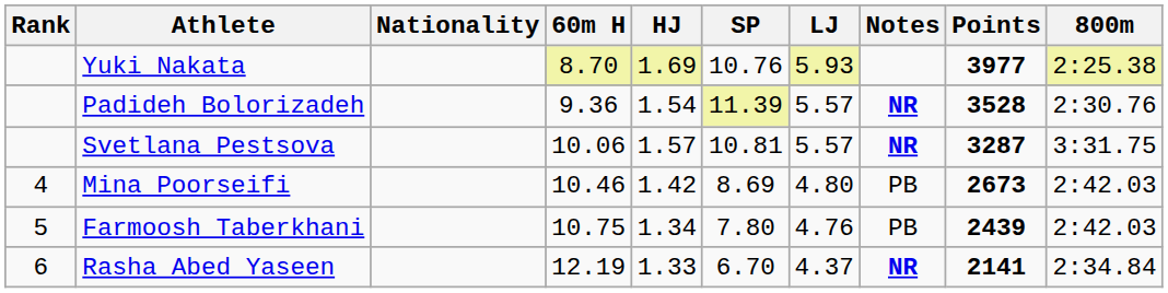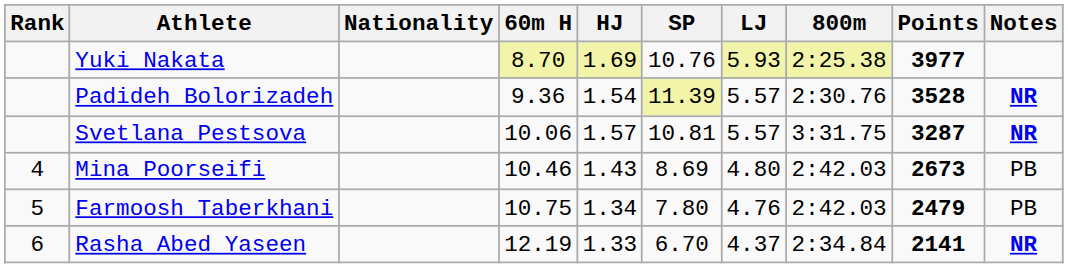 <table class="wikitable sortable" style=" text-align:center">
 <tr>
 <th>Rank</th>
 <th>Athlete</th>
 <th>Nationality</th>
 <th>60m H</th>
 <th>HJ</th>
 <th>SP</th>
 <th>LJ</th>
+<th>800m</th>
+<th>Points</th>
 <th>Notes</th>
-<th>Points</th>
-<th>800m</th>
 </tr>
 <tr>
 <td></td>
 <td style="text-align:left;"><a href='#'>Yuki Nakata</a></td>
 <td style="text-align:left;"></td>
 <td bgcolor=#F2F5A9>8.70</td>
 <td bgcolor=#F2F5A9>1.69</td>
 <td>10.76</td>
 <td bgcolor=#F2F5A9>5.93</td>
+<td bgcolor=#F2F5A9>2:25.38</td>
+<td><strong>3977</strong></td>
 <td></td>
-<td><strong>3977</strong></td>
-<td bgcolor=#F2F5A9>2:25.38</td>
 </tr>
 <tr>
 <td></td>
 <td style="text-align:left;"><a href='#'>Padideh Bolorizadeh</a></td>
 <td style="text-align:left;"></td>
 <td>9.36</td>
 <td>1.54</td>
 <td bgcolor=#F2F5A9>11.39</td>
 <td>5.57</td>
+<td>2:30.76</td>
+<td><strong>3528</strong></td>
 <td><strong><a href='#'>NR</a></strong></td>
-<td><strong>3528</strong></td>
-<td>2:30.76</td>
 </tr>
 <tr>
 <td></td>
 <td style="text-align:left;"><a href='#'>Svetlana Pestsova</a></td>
 <td style="text-align:left;"></td>
 <td>10.06</td>
 <td>1.57</td>
 <td>10.81</td>
 <td>5.57</td>
+<td>3:31.75</td>
+<td><strong>3287</strong></td>
 <td><strong><a href='#'>NR</a></strong></td>
-<td><strong>3287</strong></td>
-<td>3:31.75</td>
 </tr>
 <tr>
 <td>4</td>
 <td style="text-align:left;"><a href='#'>Mina Poorseifi</a></td>
 <td style="text-align:left;"></td>
 <td>10.46</td>
-<td>1.42</td>
+<td>1.43</td>
 <td>8.69</td>
 <td>4.80</td>
+<td>2:42.03</td>
+<td><strong>2673</strong></td>
 <td>PB</td>
-<td><strong>2673</strong></td>
-<td>2:42.03</td>
 </tr>
 <tr>
 <td>5</td>
 <td style="text-align:left;"><a href='#'>Farmoosh Taberkhani</a></td>
 <td style="text-align:left;"></td>
 <td>10.75</td>
 <td>1.34</td>
 <td>7.80</td>
 <td>4.76</td>
+<td>2:42.03</td>
+<td><strong>2479</strong></td>
 <td>PB</td>
-<td><strong>2439</strong></td>
-<td>2:42.03</td>
 </tr>
 <tr>
 <td>6</td>
 <td style="text-align:left;"><a href='#'>Rasha Abed Yaseen</a></td>
 <td style="text-align:left;"></td>
 <td>12.19</td>
 <td>1.33</td>
 <td>6.70</td>
 <td>4.37</td>
+<td>2:34.84</td>
+<td><strong>2141</strong></td>
 <td><strong><a href='#'>NR</a></strong></td>
-<td><strong>2141</strong></td>
-<td>2:34.84</td>
 </tr>
 </table>
